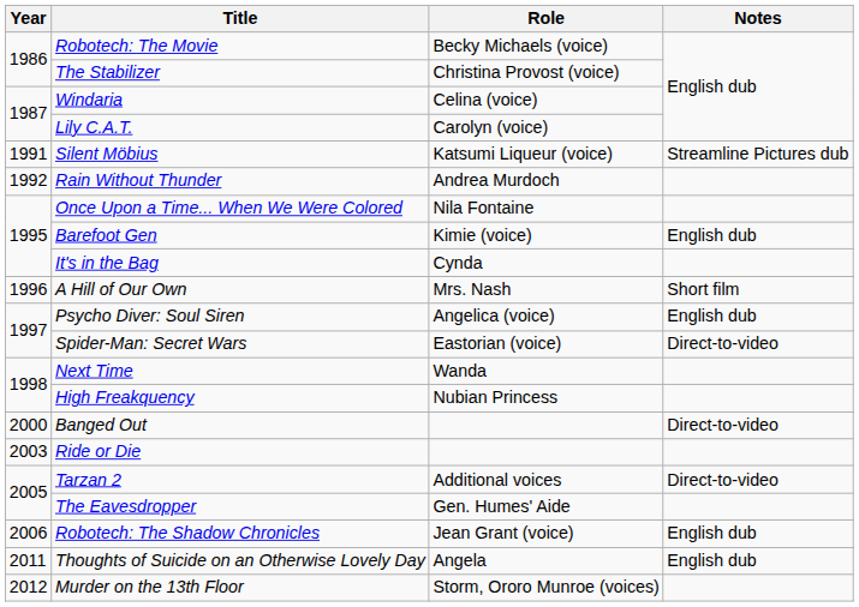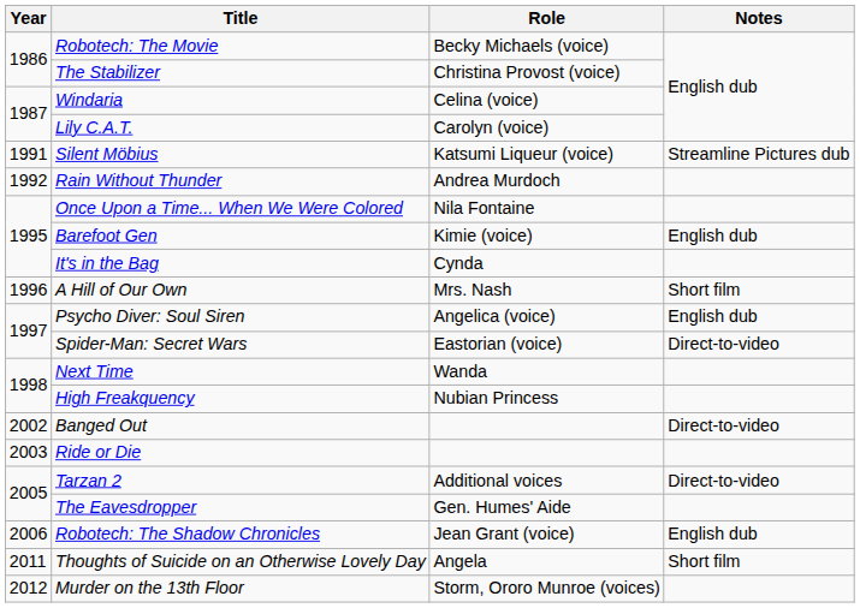 <table class="wikitable sortable">
 <tr>
 <th>Year</th>
 <th>Title</th>
 <th>Role</th>
 <th class="unsortable">Notes</th>
 </tr>
 <tr>
 <td rowspan="2">1986</td>
 <td><em><a href='#'>Robotech: The Movie</a></em></td>
 <td>Becky Michaels (voice)</td>
 <td rowspan="4">English dub</td>
 </tr>
 <tr>
 <td><em><a href='#'>The Stabilizer</a></em></td>
 <td>Christina Provost (voice)</td>
 </tr>
 <tr>
 <td rowspan="2">1987</td>
 <td><em><a href='#'>Windaria</a></em></td>
 <td>Celina (voice)</td>
 </tr>
 <tr>
 <td><em><a href='#'>Lily C.A.T.</a></em></td>
 <td>Carolyn (voice)</td>
 </tr>
 <tr>
 <td>1991</td>
 <td><em><a href='#'>Silent Möbius</a></em></td>
 <td>Katsumi Liqueur (voice)</td>
 <td>Streamline Pictures dub</td>
 </tr>
 <tr>
 <td>1992</td>
 <td><em><a href='#'>Rain Without Thunder</a></em></td>
 <td>Andrea Murdoch</td>
 <td></td>
 </tr>
 <tr>
 <td rowspan="3">1995</td>
 <td><em><a href='#'>Once Upon a Time... When We Were Colored</a></em></td>
 <td>Nila Fontaine</td>
 <td></td>
 </tr>
 <tr>
 <td><em><a href='#'>Barefoot Gen</a></em></td>
 <td>Kimie (voice)</td>
 <td>English dub</td>
 </tr>
 <tr>
 <td><em><a href='#'>It's in the Bag</a></em></td>
 <td>Cynda</td>
 <td></td>
 </tr>
 <tr>
 <td>1996</td>
 <td><em>A Hill of Our Own</em></td>
 <td>Mrs. Nash</td>
 <td>Short film</td>
 </tr>
 <tr>
 <td rowspan="2">1997</td>
 <td><em>Psycho Diver: Soul Siren</em></td>
 <td>Angelica (voice)</td>
 <td>English dub</td>
 </tr>
 <tr>
 <td><em>Spider-Man: Secret Wars</em></td>
 <td>Eastorian (voice)</td>
 <td>Direct-to-video</td>
 </tr>
 <tr>
 <td rowspan="2">1998</td>
 <td><em><a href='#'>Next Time</a></em></td>
 <td>Wanda</td>
 <td></td>
 </tr>
 <tr>
 <td><em><a href='#'>High Freakquency</a></em></td>
 <td>Nubian Princess</td>
 <td></td>
 </tr>
 <tr>
-<td>2000</td>
+<td>2002</td>
 <td><em>Banged Out</em></td>
 <td></td>
 <td>Direct-to-video</td>
 </tr>
 <tr>
 <td>2003</td>
 <td><em><a href='#'>Ride or Die</a></em></td>
 <td></td>
 <td></td>
 </tr>
 <tr>
 <td rowspan="2">2005</td>
 <td><em><a href='#'>Tarzan 2</a></em></td>
 <td>Additional voices</td>
 <td>Direct-to-video</td>
 </tr>
 <tr>
 <td><em><a href='#'>The Eavesdropper</a></em></td>
 <td>Gen. Humes' Aide</td>
 <td></td>
 </tr>
 <tr>
 <td>2006</td>
 <td><em><a href='#'>Robotech: The Shadow Chronicles</a></em></td>
 <td>Jean Grant (voice)</td>
 <td>English dub</td>
 </tr>
 <tr>
 <td>2011</td>
 <td><em>Thoughts of Suicide on an Otherwise Lovely Day</em></td>
 <td>Angela</td>
-<td>English dub</td>
+<td>Short film</td>
 </tr>
 <tr>
 <td>2012</td>
 <td><em>Murder on the 13th Floor</em></td>
 <td>Storm, Ororo Munroe (voices)</td>
 <td></td>
 </tr>
 </table>
